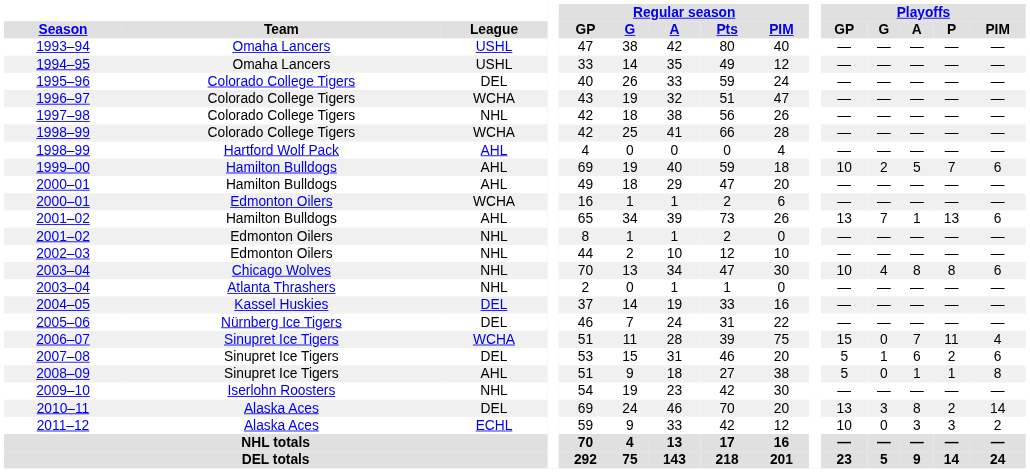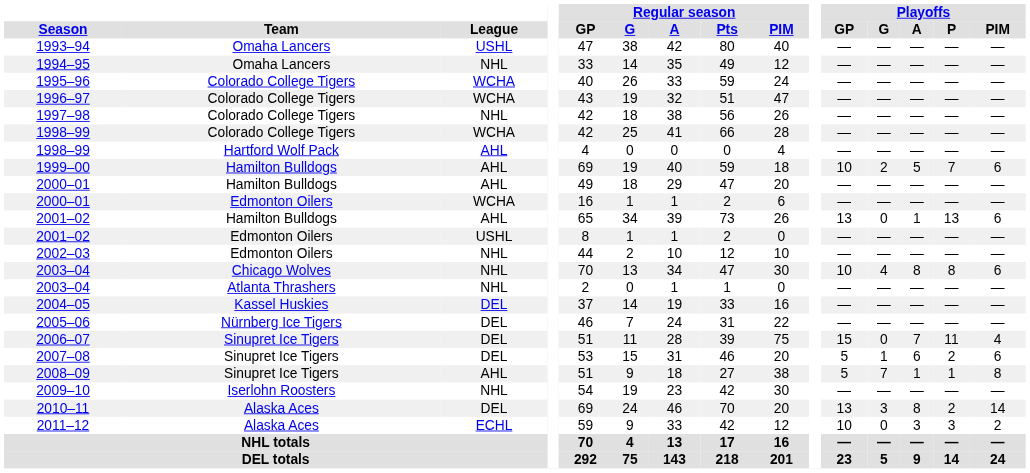 <table BORDER="0" CELLPADDING="1" CELLSPACING="0" width="75%" style="text-align:center">
 <tr bgcolor="#e0e0e0">
 <th colspan="3" bgcolor="#ffffff"> </th>
 <th rowspan="99" bgcolor="#ffffff"> </th>
 <th colspan="5"><a href='#'>Regular season</a></th>
 <th rowspan="99" bgcolor="#ffffff"> </th>
 <th colspan="5"><a href='#'>Playoffs</a></th>
 </tr>
 <tr bgcolor="#e0e0e0">
 <th ALIGN="center"><a href='#'>Season</a></th>
 <th ALIGN="center">Team</th>
 <th ALIGN="center">League</th>
 <th ALIGN="center">GP</th>
 <th ALIGN="center"><a href='#'>G</a></th>
 <th ALIGN="center"><a href='#'>A</a></th>
 <th ALIGN="center"><a href='#'>Pts</a></th>
 <th ALIGN="center"><a href='#'>PIM</a></th>
 <th ALIGN="center">GP</th>
 <th ALIGN="center">G</th>
 <th ALIGN="center">A</th>
 <th ALIGN="center">P</th>
 <th ALIGN="center">PIM</th>
 </tr>
 <tr ALIGN="center">
 <td ALIGN="center"><a href='#'>1993–94</a></td>
 <td ALIGN="center"><a href='#'>Omaha Lancers</a></td>
 <td ALIGN="center"><a href='#'>USHL</a></td>
 <td ALIGN="center">47</td>
 <td ALIGN="center">38</td>
 <td ALIGN="center">42</td>
 <td ALIGN="center">80</td>
 <td ALIGN="center">40</td>
 <td>—</td>
 <td>—</td>
 <td>—</td>
 <td>—</td>
 <td>—</td>
 </tr>
 <tr ALIGN="center" bgcolor="#f0f0f0">
 <td ALIGN="center"><a href='#'>1994–95</a></td>
 <td ALIGN="center">Omaha Lancers</td>
-<td ALIGN="center">USHL</td>
+<td ALIGN="center">NHL</td>
 <td ALIGN="center">33</td>
 <td ALIGN="center">14</td>
 <td ALIGN="center">35</td>
 <td ALIGN="center">49</td>
 <td ALIGN="center">12</td>
 <td>—</td>
 <td>—</td>
 <td>—</td>
 <td>—</td>
 <td>—</td>
 </tr>
 <tr ALIGN="center">
 <td ALIGN="center"><a href='#'>1995–96</a></td>
 <td ALIGN="center"><a href='#'>Colorado College Tigers</a></td>
-<td ALIGN="center">DEL</td>
+<td ALIGN="center"><a href='#'>WCHA</a></td>
 <td ALIGN="center">40</td>
 <td ALIGN="center">26</td>
 <td ALIGN="center">33</td>
 <td ALIGN="center">59</td>
 <td ALIGN="center">24</td>
 <td>—</td>
 <td>—</td>
 <td>—</td>
 <td>—</td>
 <td>—</td>
 </tr>
 <tr ALIGN="center" bgcolor="#f0f0f0">
 <td ALIGN="center"><a href='#'>1996–97</a></td>
 <td ALIGN="center">Colorado College Tigers</td>
 <td ALIGN="center">WCHA</td>
 <td ALIGN="center">43</td>
 <td ALIGN="center">19</td>
 <td ALIGN="center">32</td>
 <td ALIGN="center">51</td>
 <td ALIGN="center">47</td>
 <td>—</td>
 <td>—</td>
 <td>—</td>
 <td>—</td>
 <td>—</td>
 </tr>
 <tr ALIGN="center">
 <td ALIGN="center"><a href='#'>1997–98</a></td>
 <td ALIGN="center">Colorado College Tigers</td>
 <td ALIGN="center">NHL</td>
 <td ALIGN="center">42</td>
 <td ALIGN="center">18</td>
 <td ALIGN="center">38</td>
 <td ALIGN="center">56</td>
 <td ALIGN="center">26</td>
 <td>—</td>
 <td>—</td>
 <td>—</td>
 <td>—</td>
 <td>—</td>
 </tr>
 <tr ALIGN="center" bgcolor="#f0f0f0">
 <td ALIGN="center"><a href='#'>1998–99</a></td>
 <td ALIGN="center">Colorado College Tigers</td>
 <td ALIGN="center">WCHA</td>
 <td ALIGN="center">42</td>
 <td ALIGN="center">25</td>
 <td ALIGN="center">41</td>
 <td ALIGN="center">66</td>
 <td ALIGN="center">28</td>
 <td>—</td>
 <td>—</td>
 <td>—</td>
 <td>—</td>
 <td>—</td>
 </tr>
 <tr ALIGN="center">
 <td ALIGN="center"><a href='#'>1998–99</a></td>
 <td ALIGN="center"><a href='#'>Hartford Wolf Pack</a></td>
 <td ALIGN="center"><a href='#'>AHL</a></td>
 <td ALIGN="center">4</td>
 <td ALIGN="center">0</td>
 <td ALIGN="center">0</td>
 <td ALIGN="center">0</td>
 <td ALIGN="center">4</td>
 <td>—</td>
 <td>—</td>
 <td>—</td>
 <td>—</td>
 <td>—</td>
 </tr>
 <tr ALIGN="center" bgcolor="#f0f0f0">
 <td ALIGN="center"><a href='#'>1999–00</a></td>
 <td ALIGN="center"><a href='#'>Hamilton Bulldogs</a></td>
 <td ALIGN="center">AHL</td>
 <td ALIGN="center">69</td>
 <td ALIGN="center">19</td>
 <td ALIGN="center">40</td>
 <td ALIGN="center">59</td>
 <td ALIGN="center">18</td>
 <td ALIGN="center">10</td>
 <td ALIGN="center">2</td>
 <td ALIGN="center">5</td>
 <td ALIGN="center">7</td>
 <td ALIGN="center">6</td>
 </tr>
 <tr ALIGN="center">
 <td ALIGN="center"><a href='#'>2000–01</a></td>
 <td ALIGN="center">Hamilton Bulldogs</td>
 <td ALIGN="center">AHL</td>
 <td ALIGN="center">49</td>
 <td ALIGN="center">18</td>
 <td ALIGN="center">29</td>
 <td ALIGN="center">47</td>
 <td ALIGN="center">20</td>
 <td>—</td>
 <td>—</td>
 <td>—</td>
 <td>—</td>
 <td>—</td>
 </tr>
 <tr ALIGN="center" bgcolor="#f0f0f0">
 <td ALIGN="center"><a href='#'>2000–01</a></td>
 <td ALIGN="center"><a href='#'>Edmonton Oilers</a></td>
 <td ALIGN="center">WCHA</td>
 <td ALIGN="center">16</td>
 <td ALIGN="center">1</td>
 <td ALIGN="center">1</td>
 <td ALIGN="center">2</td>
 <td ALIGN="center">6</td>
 <td>—</td>
 <td>—</td>
 <td>—</td>
 <td>—</td>
 <td>—</td>
 </tr>
 <tr ALIGN="center">
 <td ALIGN="center"><a href='#'>2001–02</a></td>
 <td ALIGN="center">Hamilton Bulldogs</td>
 <td ALIGN="center">AHL</td>
 <td ALIGN="center">65</td>
 <td ALIGN="center">34</td>
 <td ALIGN="center">39</td>
 <td ALIGN="center">73</td>
 <td ALIGN="center">26</td>
 <td ALIGN="center">13</td>
-<td ALIGN="center">7</td>
+<td ALIGN="center">0</td>
 <td ALIGN="center">1</td>
 <td ALIGN="center">13</td>
 <td ALIGN="center">6</td>
 </tr>
 <tr ALIGN="center" bgcolor="#f0f0f0">
 <td ALIGN="center"><a href='#'>2001–02</a></td>
 <td ALIGN="center">Edmonton Oilers</td>
-<td ALIGN="center">NHL</td>
+<td ALIGN="center">USHL</td>
 <td ALIGN="center">8</td>
 <td ALIGN="center">1</td>
 <td ALIGN="center">1</td>
 <td ALIGN="center">2</td>
 <td ALIGN="center">0</td>
 <td>—</td>
 <td>—</td>
 <td>—</td>
 <td>—</td>
 <td>—</td>
 </tr>
 <tr ALIGN="center">
 <td ALIGN="center"><a href='#'>2002–03</a></td>
 <td ALIGN="center">Edmonton Oilers</td>
 <td ALIGN="center">NHL</td>
 <td ALIGN="center">44</td>
 <td ALIGN="center">2</td>
 <td ALIGN="center">10</td>
 <td ALIGN="center">12</td>
 <td ALIGN="center">10</td>
 <td>—</td>
 <td>—</td>
 <td>—</td>
 <td>—</td>
 <td>—</td>
 </tr>
 <tr ALIGN="center" bgcolor="#f0f0f0">
 <td ALIGN="center"><a href='#'>2003–04</a></td>
 <td ALIGN="center"><a href='#'>Chicago Wolves</a></td>
 <td ALIGN="center">NHL</td>
 <td ALIGN="center">70</td>
 <td ALIGN="center">13</td>
 <td ALIGN="center">34</td>
 <td ALIGN="center">47</td>
 <td ALIGN="center">30</td>
 <td ALIGN="center">10</td>
 <td ALIGN="center">4</td>
 <td ALIGN="center">8</td>
 <td ALIGN="center">8</td>
 <td ALIGN="center">6</td>
 </tr>
 <tr ALIGN="center">
 <td ALIGN="center"><a href='#'>2003–04</a></td>
 <td ALIGN="center"><a href='#'>Atlanta Thrashers</a></td>
 <td ALIGN="center">NHL</td>
 <td ALIGN="center">2</td>
 <td ALIGN="center">0</td>
 <td ALIGN="center">1</td>
 <td ALIGN="center">1</td>
 <td ALIGN="center">0</td>
 <td>—</td>
 <td>—</td>
 <td>—</td>
 <td>—</td>
 <td>—</td>
 </tr>
 <tr ALIGN="center" bgcolor="#f0f0f0">
 <td ALIGN="center"><a href='#'>2004–05</a></td>
 <td ALIGN="center"><a href='#'>Kassel Huskies</a></td>
 <td ALIGN="center"><a href='#'>DEL</a></td>
 <td ALIGN="center">37</td>
 <td ALIGN="center">14</td>
 <td ALIGN="center">19</td>
 <td ALIGN="center">33</td>
 <td ALIGN="center">16</td>
 <td>—</td>
 <td>—</td>
 <td>—</td>
 <td>—</td>
 <td>—</td>
 </tr>
 <tr ALIGN="center">
 <td ALIGN="center"><a href='#'>2005–06</a></td>
 <td ALIGN="center"><a href='#'>Nürnberg Ice Tigers</a></td>
 <td ALIGN="center">DEL</td>
 <td ALIGN="center">46</td>
 <td ALIGN="center">7</td>
 <td ALIGN="center">24</td>
 <td ALIGN="center">31</td>
 <td ALIGN="center">22</td>
 <td>—</td>
 <td>—</td>
 <td>—</td>
 <td>—</td>
 <td>—</td>
 </tr>
 <tr ALIGN="center" bgcolor="#f0f0f0">
 <td ALIGN="center"><a href='#'>2006–07</a></td>
 <td ALIGN="center"><a href='#'>Sinupret Ice Tigers</a></td>
-<td ALIGN="center"><a href='#'>WCHA</a></td>
+<td ALIGN="center">DEL</td>
 <td ALIGN="center">51</td>
 <td ALIGN="center">11</td>
 <td ALIGN="center">28</td>
 <td ALIGN="center">39</td>
 <td ALIGN="center">75</td>
 <td ALIGN="center">15</td>
 <td ALIGN="center">0</td>
 <td ALIGN="center">7</td>
 <td ALIGN="center">11</td>
 <td ALIGN="center">4</td>
 </tr>
 <tr ALIGN="center">
 <td ALIGN="center"><a href='#'>2007–08</a></td>
 <td ALIGN="center">Sinupret Ice Tigers</td>
 <td ALIGN="center">DEL</td>
 <td ALIGN="center">53</td>
 <td ALIGN="center">15</td>
 <td ALIGN="center">31</td>
 <td ALIGN="center">46</td>
 <td ALIGN="center">20</td>
 <td ALIGN="center">5</td>
 <td ALIGN="center">1</td>
 <td ALIGN="center">6</td>
 <td ALIGN="center">2</td>
 <td ALIGN="center">6</td>
 </tr>
 <tr ALIGN="center" bgcolor="#f0f0f0">
 <td ALIGN="center"><a href='#'>2008–09</a></td>
 <td ALIGN="center">Sinupret Ice Tigers</td>
 <td ALIGN="center">AHL</td>
 <td ALIGN="center">51</td>
 <td ALIGN="center">9</td>
 <td ALIGN="center">18</td>
 <td ALIGN="center">27</td>
 <td ALIGN="center">38</td>
 <td ALIGN="center">5</td>
-<td ALIGN="center">0</td>
+<td ALIGN="center">7</td>
 <td ALIGN="center">1</td>
 <td ALIGN="center">1</td>
 <td ALIGN="center">8</td>
 </tr>
 <tr ALIGN="center">
 <td ALIGN="center"><a href='#'>2009–10</a></td>
 <td ALIGN="center"><a href='#'>Iserlohn Roosters</a></td>
 <td ALIGN="center">NHL</td>
 <td ALIGN="center">54</td>
 <td ALIGN="center">19</td>
 <td ALIGN="center">23</td>
 <td ALIGN="center">42</td>
 <td ALIGN="center">30</td>
 <td>—</td>
 <td>—</td>
 <td>—</td>
 <td>—</td>
 <td>—</td>
 </tr>
 <tr ALIGN="center" bgcolor="#f0f0f0">
 <td ALIGN="center"><a href='#'>2010–11</a></td>
 <td ALIGN="center"><a href='#'>Alaska Aces</a></td>
 <td ALIGN="center">DEL</td>
 <td ALIGN="center">69</td>
 <td ALIGN="center">24</td>
 <td ALIGN="center">46</td>
 <td ALIGN="center">70</td>
 <td ALIGN="center">20</td>
 <td ALIGN="center">13</td>
 <td ALIGN="center">3</td>
 <td ALIGN="center">8</td>
 <td ALIGN="center">2</td>
 <td ALIGN="center">14</td>
 </tr>
 <tr ALIGN="center">
 <td ALIGN="center"><a href='#'>2011–12</a></td>
 <td ALIGN="center"><a href='#'>Alaska Aces</a></td>
 <td ALIGN="center"><a href='#'>ECHL</a></td>
 <td ALIGN="center">59</td>
 <td ALIGN="center">9</td>
 <td ALIGN="center">33</td>
 <td ALIGN="center">42</td>
 <td ALIGN="center">12</td>
 <td ALIGN="center">10</td>
 <td ALIGN="center">0</td>
 <td ALIGN="center">3</td>
 <td ALIGN="center">3</td>
 <td ALIGN="center">2</td>
 </tr>
 <tr ALIGN="center" bgcolor="#e0e0e0">
 <th colspan="3">NHL totals</th>
 <th ALIGN="center">70</th>
 <th ALIGN="center">4</th>
 <th ALIGN="center">13</th>
 <th ALIGN="center">17</th>
 <th ALIGN="center">16</th>
 <th>—</th>
 <th>—</th>
 <th>—</th>
 <th>—</th>
 <th>—</th>
 </tr>
 <tr ALIGN="center" bgcolor="#e0e0e0">
 <th colspan="3">DEL totals</th>
 <th ALIGN="center">292</th>
 <th ALIGN="center">75</th>
 <th ALIGN="center">143</th>
 <th ALIGN="center">218</th>
 <th ALIGN="center">201</th>
 <th>23</th>
 <th>5</th>
 <th>9</th>
 <th>14</th>
 <th>24</th>
 </tr>
 </table>
